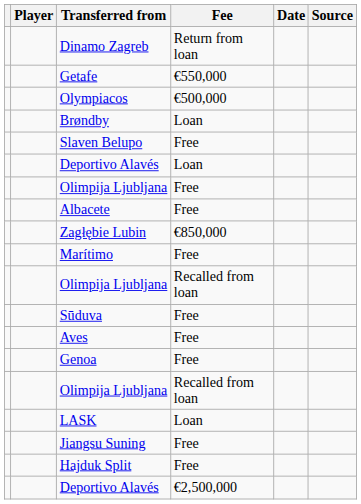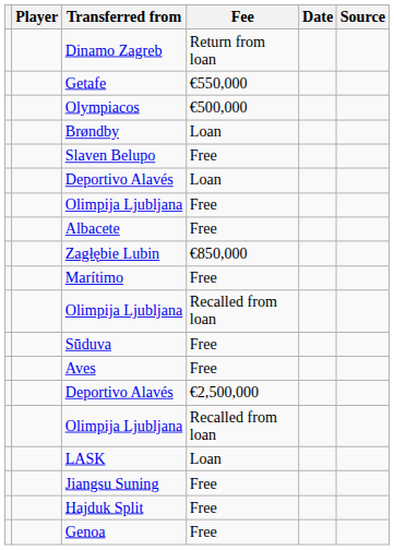 <table class="wikitable plainrowheaders sortable">
 <tr>
 <th></th>
 <th scope=col>Player</th>
 <th>Transferred from</th>
 <th !scope=col; style="width: 110px;">Fee</th>
 <th scope=col>Date</th>
 <th scope=col>Source</th>
 </tr>
 <tr>
 <td align=center></td>
 <td></td>
 <td> <a href='#'>Dinamo Zagreb</a></td>
 <td>Return from loan</td>
 <td></td>
 <td align=center></td>
 </tr>
 <tr>
 <td align=center></td>
 <td></td>
 <td> <a href='#'>Getafe</a></td>
 <td>€550,000</td>
 <td></td>
 <td align=center></td>
 </tr>
 <tr>
 <td align=center></td>
 <td></td>
 <td> <a href='#'>Olympiacos</a></td>
 <td>€500,000</td>
 <td></td>
 <td align=center></td>
 </tr>
 <tr>
 <td align=center></td>
 <td></td>
 <td> <a href='#'>Brøndby</a></td>
 <td>Loan</td>
 <td></td>
 <td align=center></td>
 </tr>
 <tr>
 <td align=center></td>
 <td></td>
 <td> <a href='#'>Slaven Belupo</a></td>
 <td>Free</td>
 <td></td>
 <td align=center></td>
 </tr>
 <tr>
 <td align=center></td>
 <td></td>
 <td> <a href='#'>Deportivo Alavés</a></td>
 <td>Loan</td>
 <td></td>
 <td align=center></td>
 </tr>
 <tr>
 <td align=center></td>
 <td></td>
 <td> <a href='#'>Olimpija Ljubljana</a></td>
 <td>Free</td>
 <td></td>
 <td align=center></td>
 </tr>
 <tr>
 <td align=center></td>
 <td></td>
 <td> <a href='#'>Albacete</a></td>
 <td>Free</td>
 <td></td>
 <td align=center></td>
 </tr>
 <tr>
 <td align=center></td>
 <td></td>
 <td> <a href='#'>Zagłębie Lubin</a></td>
 <td>€850,000</td>
 <td></td>
 <td align=center></td>
 </tr>
 <tr>
 <td align=center></td>
 <td></td>
 <td> <a href='#'>Marítimo</a></td>
 <td>Free</td>
 <td></td>
 <td align=center></td>
 </tr>
 <tr>
 <td align=center></td>
 <td></td>
 <td> <a href='#'>Olimpija Ljubljana</a></td>
 <td>Recalled from loan</td>
 <td></td>
 <td></td>
 </tr>
 <tr>
 <td align=center></td>
 <td></td>
 <td> <a href='#'>Sūduva</a></td>
 <td>Free</td>
 <td></td>
 <td align=center></td>
 </tr>
 <tr>
 <td align=center></td>
 <td></td>
 <td> <a href='#'>Aves</a></td>
 <td>Free</td>
 <td></td>
 <td align=center></td>
 </tr>
 <tr>
 <td align=center></td>
 <td></td>
-<td> <a href='#'>Genoa</a></td>
-<td>Free</td>
+<td> <a href='#'>Deportivo Alavés</a></td>
+<td>€2,500,000</td>
 <td></td>
 <td align=center></td>
 </tr>
 <tr>
 <td align=center></td>
 <td></td>
 <td> <a href='#'>Olimpija Ljubljana</a></td>
 <td>Recalled from loan</td>
 <td></td>
 <td align=center></td>
 </tr>
 <tr>
 <td align=center></td>
 <td></td>
 <td> <a href='#'>LASK</a></td>
 <td>Loan</td>
 <td></td>
 <td align=center></td>
 </tr>
 <tr>
 <td align=center></td>
 <td></td>
 <td> <a href='#'>Jiangsu Suning</a></td>
 <td>Free</td>
 <td></td>
 <td align=center></td>
 </tr>
 <tr>
 <td align=center></td>
 <td></td>
 <td> <a href='#'>Hajduk Split</a></td>
 <td>Free</td>
 <td></td>
 <td align=center></td>
 </tr>
 <tr>
 <td align=center></td>
 <td></td>
-<td> <a href='#'>Deportivo Alavés</a></td>
-<td>€2,500,000</td>
+<td> <a href='#'>Genoa</a></td>
+<td>Free</td>
 <td></td>
 <td align=center></td>
 </tr>
 </table>
